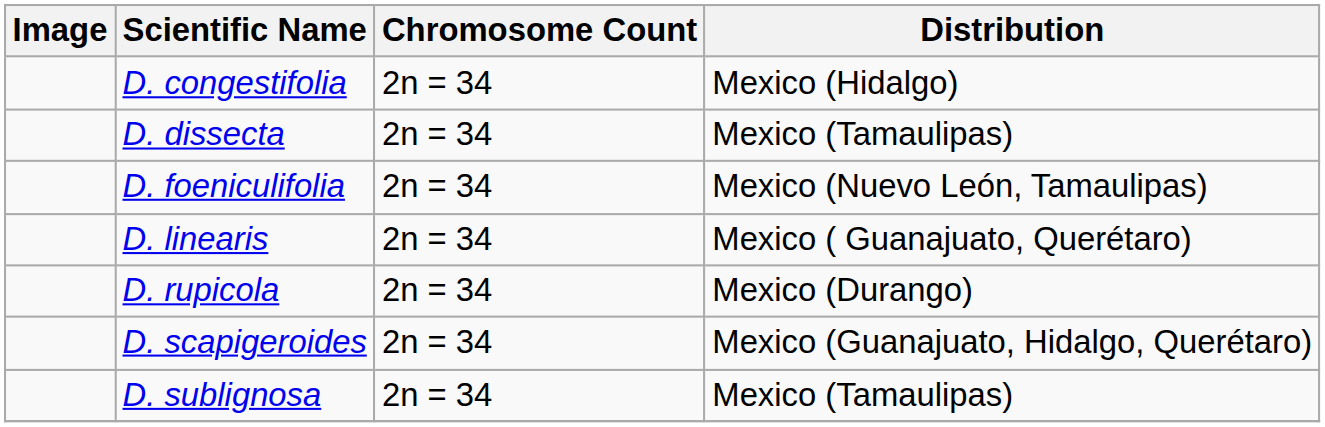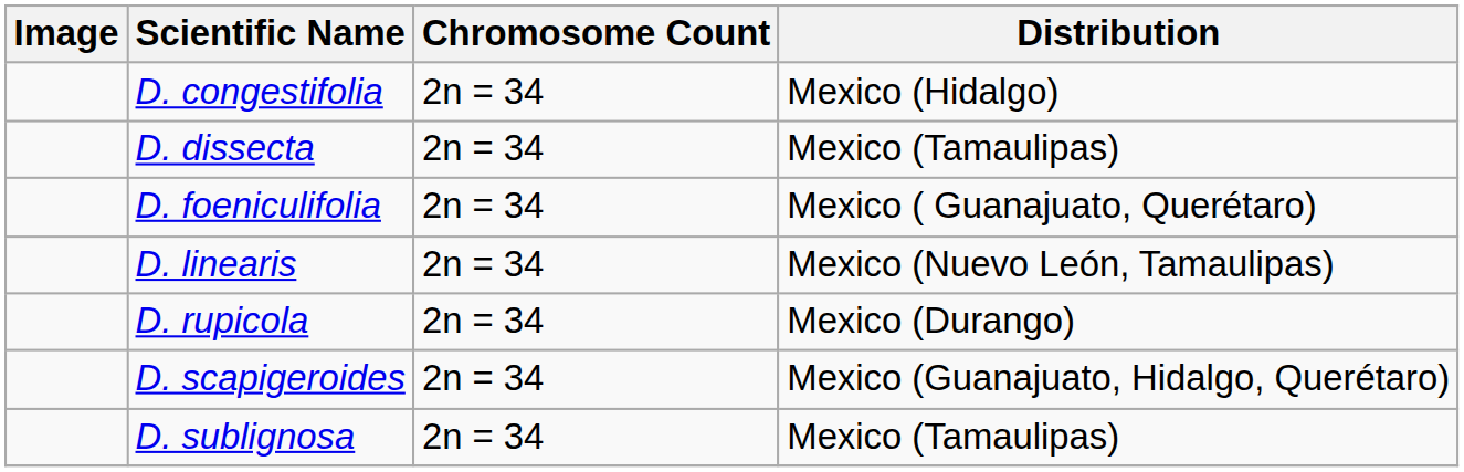 <table class="wikitable">
 <tr>
 <th>Image</th>
 <th>Scientific Name</th>
 <th>Chromosome Count</th>
 <th>Distribution</th>
 </tr>
 <tr>
 <td></td>
 <td><em><a href='#'>D. congestifolia</a></em> </td>
 <td>2n = 34</td>
 <td>Mexico (Hidalgo)</td>
 </tr>
 <tr>
 <td></td>
 <td><em><a href='#'>D. dissecta</a></em> </td>
 <td>2n = 34</td>
 <td>Mexico (Tamaulipas)</td>
 </tr>
 <tr>
 <td></td>
 <td><em><a href='#'>D. foeniculifolia</a></em> </td>
 <td>2n = 34</td>
-<td>Mexico (Nuevo León, Tamaulipas)</td>
+<td>Mexico ( Guanajuato, Querétaro)</td>
 </tr>
 <tr>
 <td></td>
 <td><em><a href='#'>D. linearis</a></em> </td>
 <td>2n = 34</td>
-<td>Mexico ( Guanajuato, Querétaro)</td>
+<td>Mexico (Nuevo León, Tamaulipas)</td>
 </tr>
 <tr>
 <td></td>
 <td><em><a href='#'>D. rupicola</a></em> </td>
 <td>2n = 34</td>
 <td>Mexico (Durango)</td>
 </tr>
 <tr>
 <td></td>
 <td><em><a href='#'>D. scapigeroides</a></em> </td>
 <td>2n = 34</td>
 <td>Mexico (Guanajuato, Hidalgo, Querétaro)</td>
 </tr>
 <tr>
 <td></td>
 <td><em><a href='#'>D. sublignosa</a></em> </td>
 <td>2n = 34</td>
 <td>Mexico (Tamaulipas)</td>
 </tr>
 <tr>
 </tr>
 </table>
